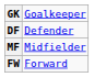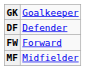 <table class="wikitable">
 <tr>
 <th>GK</th>
 <td><a href='#'>Goalkeeper</a></td>
 </tr>
 <tr>
 <th>DF</th>
 <td><a href='#'>Defender</a></td>
 </tr>
 <tr>
+<th>FW</th>
+<td><a href='#'>Forward</a></td>
+</tr>
+<tr>
 <th>MF</th>
 <td><a href='#'>Midfielder</a></td>
 </tr>
-<tr>
-<th>FW</th>
-<td><a href='#'>Forward</a></td>
-</tr>
 </table>
